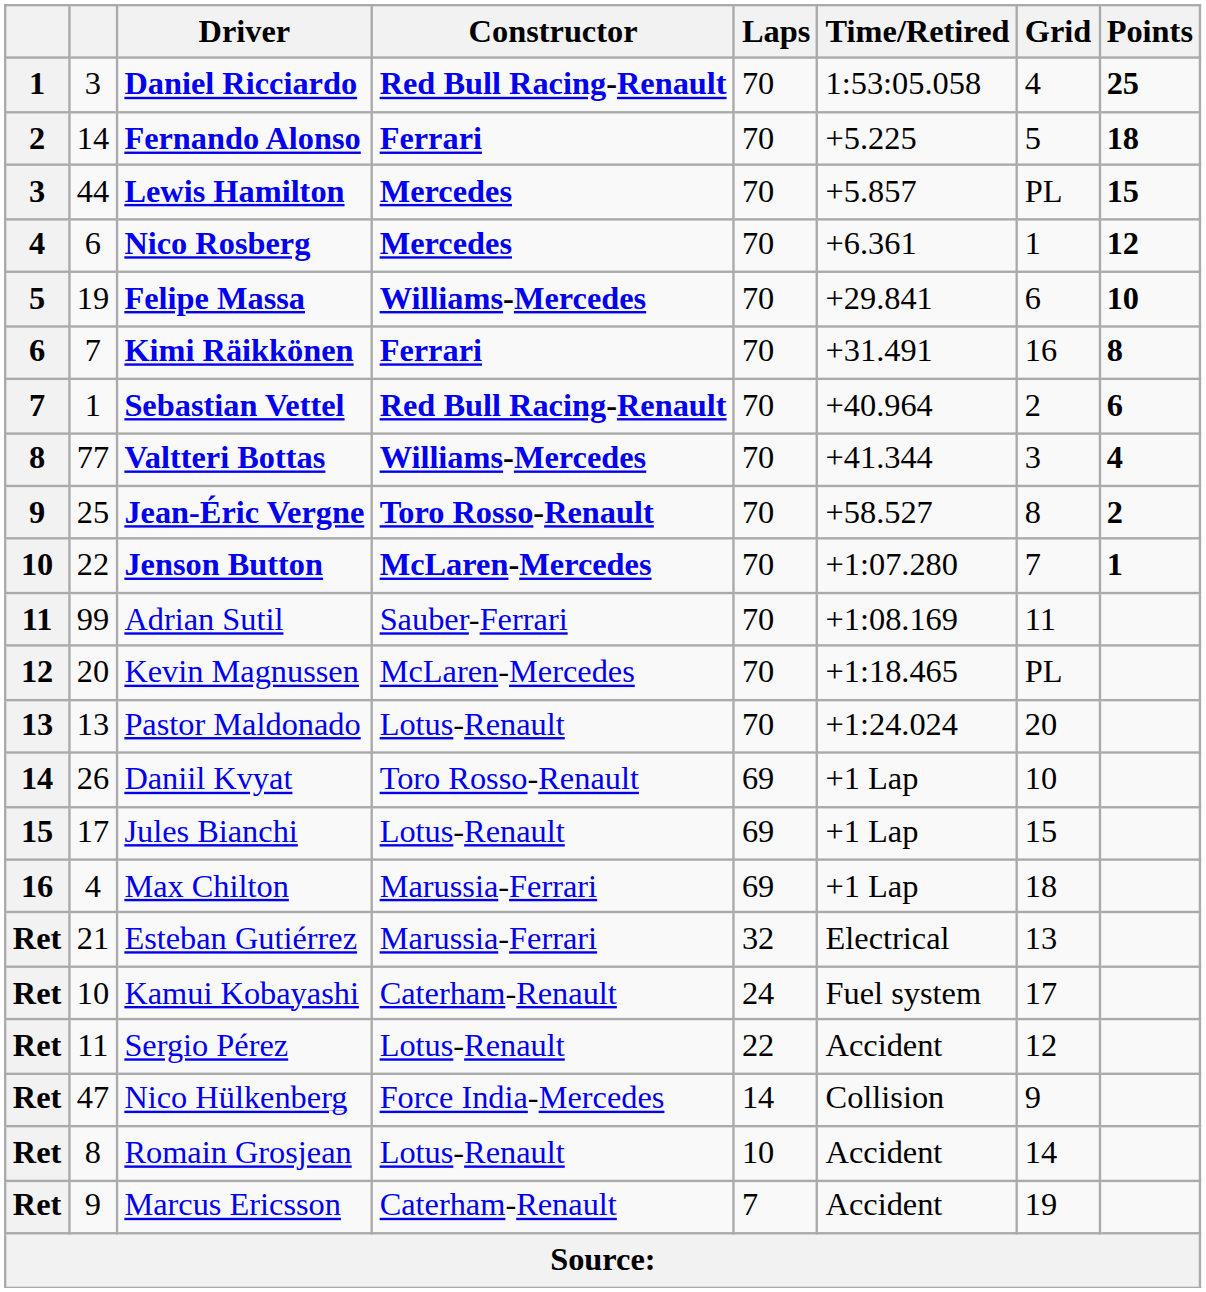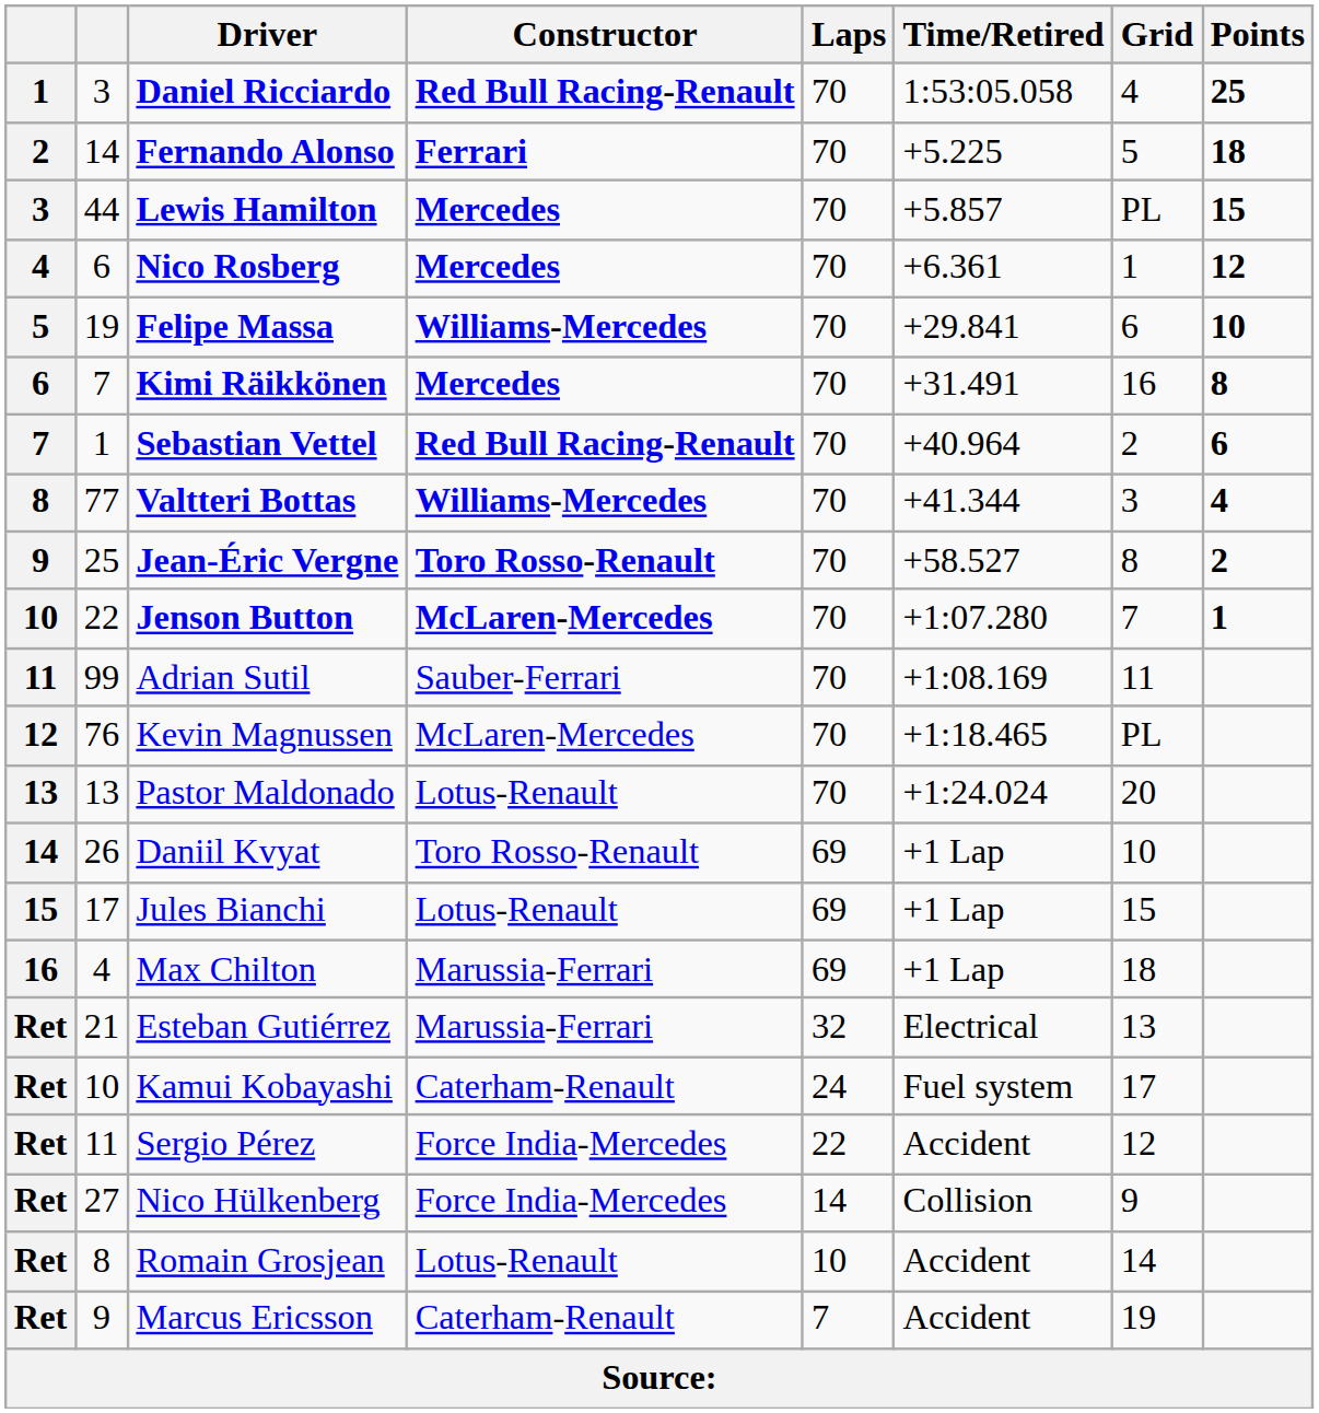 <table class="wikitable" style="font-size: 85%">
 <tr>
 <th></th>
 <th></th>
 <th>Driver</th>
 <th>Constructor</th>
 <th>Laps</th>
 <th>Time/Retired</th>
 <th>Grid</th>
 <th>Points</th>
 </tr>
 <tr>
 <th>1</th>
 <td align="center">3</td>
 <td><strong> <a href='#'>Daniel Ricciardo</a></strong></td>
 <td><strong><a href='#'>Red Bull Racing</a>-<a href='#'>Renault</a></strong></td>
 <td>70</td>
 <td>1:53:05.058</td>
 <td>4</td>
 <td><strong>25</strong></td>
 </tr>
 <tr>
 <th>2</th>
 <td align="center">14</td>
 <td><strong> <a href='#'>Fernando Alonso</a></strong></td>
 <td><strong><a href='#'>Ferrari</a></strong></td>
 <td>70</td>
 <td>+5.225</td>
 <td>5</td>
 <td><strong>18</strong></td>
 </tr>
 <tr>
 <th>3</th>
 <td align="center">44</td>
 <td><strong> <a href='#'>Lewis Hamilton</a></strong></td>
 <td><strong><a href='#'>Mercedes</a></strong></td>
 <td>70</td>
 <td>+5.857</td>
 <td>PL</td>
 <td><strong>15</strong></td>
 </tr>
 <tr>
 <th>4</th>
 <td align="center">6</td>
 <td><strong> <a href='#'>Nico Rosberg</a></strong></td>
 <td><strong><a href='#'>Mercedes</a></strong></td>
 <td>70</td>
 <td>+6.361</td>
 <td>1</td>
 <td><strong>12</strong></td>
 </tr>
 <tr>
 <th>5</th>
 <td align="center">19</td>
 <td><strong> <a href='#'>Felipe Massa</a></strong></td>
 <td><strong><a href='#'>Williams</a>-<a href='#'>Mercedes</a></strong></td>
 <td>70</td>
 <td>+29.841</td>
 <td>6</td>
 <td><strong>10</strong></td>
 </tr>
 <tr>
 <th>6</th>
 <td align="center">7</td>
 <td><strong> <a href='#'>Kimi Räikkönen</a></strong></td>
-<td><strong><a href='#'>Ferrari</a></strong></td>
+<td><strong><a href='#'>Mercedes</a></strong></td>
 <td>70</td>
 <td>+31.491</td>
 <td>16</td>
 <td><strong>8</strong></td>
 </tr>
 <tr>
 <th>7</th>
 <td align="center">1</td>
 <td><strong> <a href='#'>Sebastian Vettel</a></strong></td>
 <td><strong><a href='#'>Red Bull Racing</a>-<a href='#'>Renault</a></strong></td>
 <td>70</td>
 <td>+40.964</td>
 <td>2</td>
 <td><strong>6</strong></td>
 </tr>
 <tr>
 <th>8</th>
 <td align="center">77</td>
 <td><strong> <a href='#'>Valtteri Bottas</a></strong></td>
 <td><strong><a href='#'>Williams</a>-<a href='#'>Mercedes</a></strong></td>
 <td>70</td>
 <td>+41.344</td>
 <td>3</td>
 <td><strong>4</strong></td>
 </tr>
 <tr>
 <th>9</th>
 <td align="center">25</td>
 <td><strong> <a href='#'>Jean-Éric Vergne</a></strong></td>
 <td><strong><a href='#'>Toro Rosso</a>-<a href='#'>Renault</a></strong></td>
 <td>70</td>
 <td>+58.527</td>
 <td>8</td>
 <td><strong>2</strong></td>
 </tr>
 <tr>
 <th>10</th>
 <td align="center">22</td>
 <td><strong> <a href='#'>Jenson Button</a></strong></td>
 <td><strong><a href='#'>McLaren</a>-<a href='#'>Mercedes</a></strong></td>
 <td>70</td>
 <td>+1:07.280</td>
 <td>7</td>
 <td><strong>1</strong></td>
 </tr>
 <tr>
 <th>11</th>
 <td align="center">99</td>
 <td> <a href='#'>Adrian Sutil</a></td>
 <td><a href='#'>Sauber</a>-<a href='#'>Ferrari</a></td>
 <td>70</td>
 <td>+1:08.169</td>
 <td>11</td>
 <td></td>
 </tr>
 <tr>
 <th>12</th>
-<td align="center">20</td>
+<td align="center">76</td>
 <td> <a href='#'>Kevin Magnussen</a></td>
 <td><a href='#'>McLaren</a>-<a href='#'>Mercedes</a></td>
 <td>70</td>
 <td>+1:18.465</td>
 <td>PL</td>
 <td></td>
 </tr>
 <tr>
 <th>13</th>
 <td align="center">13</td>
 <td> <a href='#'>Pastor Maldonado</a></td>
 <td><a href='#'>Lotus</a>-<a href='#'>Renault</a></td>
 <td>70</td>
 <td>+1:24.024</td>
 <td>20</td>
 <td></td>
 </tr>
 <tr>
 <th>14</th>
 <td align="center">26</td>
 <td> <a href='#'>Daniil Kvyat</a></td>
 <td><a href='#'>Toro Rosso</a>-<a href='#'>Renault</a></td>
 <td>69</td>
 <td>+1 Lap</td>
 <td>10</td>
 <td></td>
 </tr>
 <tr>
 <th>15</th>
 <td align="center">17</td>
 <td> <a href='#'>Jules Bianchi</a></td>
 <td><a href='#'>Lotus</a>-<a href='#'>Renault</a></td>
 <td>69</td>
 <td>+1 Lap</td>
 <td>15</td>
 <td></td>
 </tr>
 <tr>
 <th>16</th>
 <td align="center">4</td>
 <td> <a href='#'>Max Chilton</a></td>
 <td><a href='#'>Marussia</a>-<a href='#'>Ferrari</a></td>
 <td>69</td>
 <td>+1 Lap</td>
 <td>18</td>
 <td></td>
 </tr>
 <tr>
 <th>Ret</th>
 <td align="center">21</td>
 <td> <a href='#'>Esteban Gutiérrez</a></td>
 <td><a href='#'>Marussia</a>-<a href='#'>Ferrari</a></td>
 <td>32</td>
 <td>Electrical</td>
 <td>13</td>
 <td></td>
 </tr>
 <tr>
 <th>Ret</th>
 <td align="center">10</td>
 <td> <a href='#'>Kamui Kobayashi</a></td>
 <td><a href='#'>Caterham</a>-<a href='#'>Renault</a></td>
 <td>24</td>
 <td>Fuel system</td>
 <td>17</td>
 <td></td>
 </tr>
 <tr>
 <th>Ret</th>
 <td align="center">11</td>
 <td> <a href='#'>Sergio Pérez</a></td>
-<td><a href='#'>Lotus</a>-<a href='#'>Renault</a></td>
+<td><a href='#'>Force India</a>-<a href='#'>Mercedes</a></td>
 <td>22</td>
 <td>Accident</td>
 <td>12</td>
 <td></td>
 </tr>
 <tr>
 <th>Ret</th>
-<td align="center">47</td>
+<td align="center">27</td>
 <td> <a href='#'>Nico Hülkenberg</a></td>
 <td><a href='#'>Force India</a>-<a href='#'>Mercedes</a></td>
 <td>14</td>
 <td>Collision</td>
 <td>9</td>
 <td></td>
 </tr>
 <tr>
 <th>Ret</th>
 <td align="center">8</td>
 <td> <a href='#'>Romain Grosjean</a></td>
 <td><a href='#'>Lotus</a>-<a href='#'>Renault</a></td>
 <td>10</td>
 <td>Accident</td>
 <td>14</td>
 <td></td>
 </tr>
 <tr>
 <th>Ret</th>
 <td align="center">9</td>
 <td> <a href='#'>Marcus Ericsson</a></td>
 <td><a href='#'>Caterham</a>-<a href='#'>Renault</a></td>
 <td>7</td>
 <td>Accident</td>
 <td>19</td>
 <td></td>
 </tr>
 <tr>
 <th colspan=8>Source:</th>
 </tr>
 <tr>
 </tr>
 </table>
